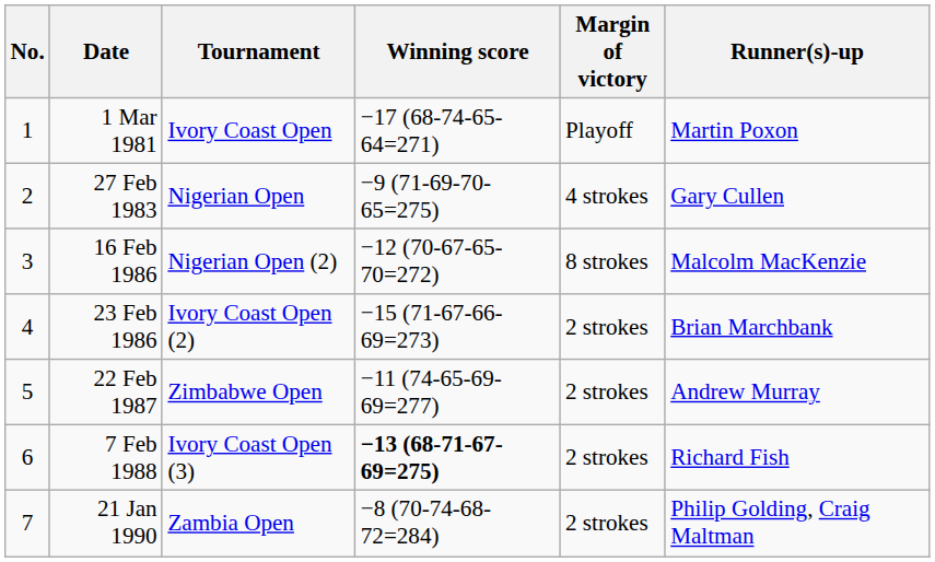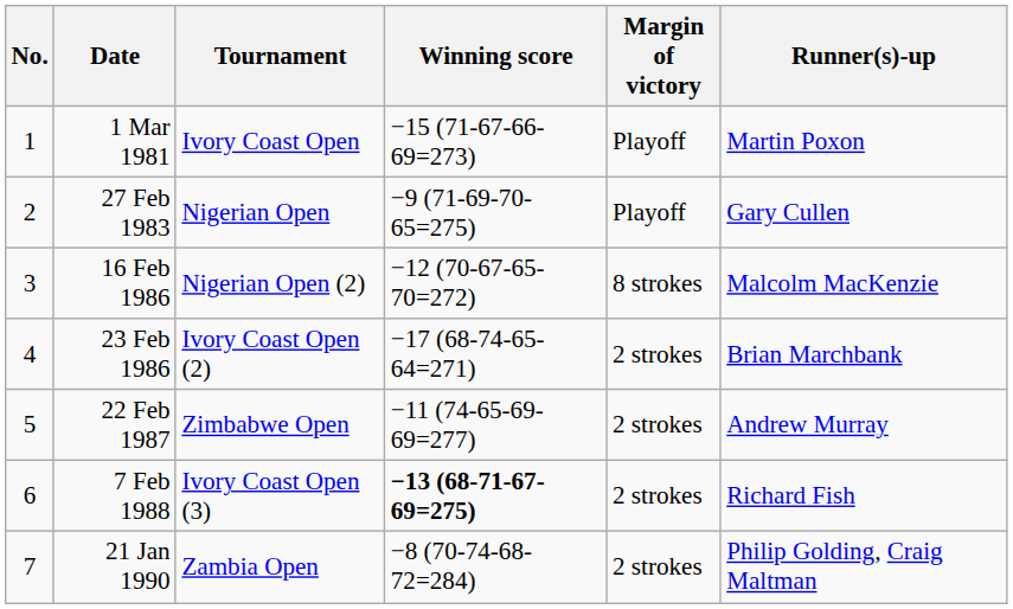 <table class="wikitable" style="font-size:95%;">
 <tr>
 <th>No.</th>
 <th>Date</th>
 <th>Tournament</th>
 <th>Winning score</th>
 <th>Margin of<br>victory</th>
 <th>Runner(s)-up</th>
 </tr>
 <tr>
 <td align=center>1</td>
 <td align=right>1 Mar 1981</td>
 <td><a href='#'>Ivory Coast Open</a></td>
-<td>−17 (68-74-65-64=271)</td>
+<td>−15 (71-67-66-69=273)</td>
 <td>Playoff</td>
 <td> <a href='#'>Martin Poxon</a></td>
 </tr>
 <tr>
 <td align=center>2</td>
 <td align=right>27 Feb 1983</td>
 <td><a href='#'>Nigerian Open</a></td>
 <td>−9 (71-69-70-65=275)</td>
-<td>4 strokes</td>
+<td>Playoff</td>
 <td> <a href='#'>Gary Cullen</a></td>
 </tr>
 <tr>
 <td align=center>3</td>
 <td align=right>16 Feb 1986</td>
 <td><a href='#'>Nigerian Open</a> (2)</td>
 <td>−12 (70-67-65-70=272)</td>
 <td>8 strokes</td>
 <td> <a href='#'>Malcolm MacKenzie</a></td>
 </tr>
 <tr>
 <td align=center>4</td>
 <td align=right>23 Feb 1986</td>
 <td><a href='#'>Ivory Coast Open</a> (2)</td>
-<td>−15 (71-67-66-69=273)</td>
+<td>−17 (68-74-65-64=271)</td>
 <td>2 strokes</td>
 <td> <a href='#'>Brian Marchbank</a></td>
 </tr>
 <tr>
 <td align=center>5</td>
 <td align=right>22 Feb 1987</td>
 <td><a href='#'>Zimbabwe Open</a></td>
 <td>−11 (74-65-69-69=277)</td>
 <td>2 strokes</td>
 <td> <a href='#'>Andrew Murray</a></td>
 </tr>
 <tr>
 <td align=center>6</td>
 <td align=right>7 Feb 1988</td>
 <td><a href='#'>Ivory Coast Open</a> (3)</td>
 <td><strong>−13 (68-71-67-69=275)</strong></td>
 <td>2 strokes</td>
 <td> <a href='#'>Richard Fish</a></td>
 </tr>
 <tr>
 <td align=center>7</td>
 <td align=right>21 Jan 1990</td>
 <td><a href='#'>Zambia Open</a></td>
 <td>−8 (70-74-68-72=284)</td>
 <td>2 strokes</td>
 <td> <a href='#'>Philip Golding</a>,  <a href='#'>Craig Maltman</a></td>
 </tr>
 </table>
